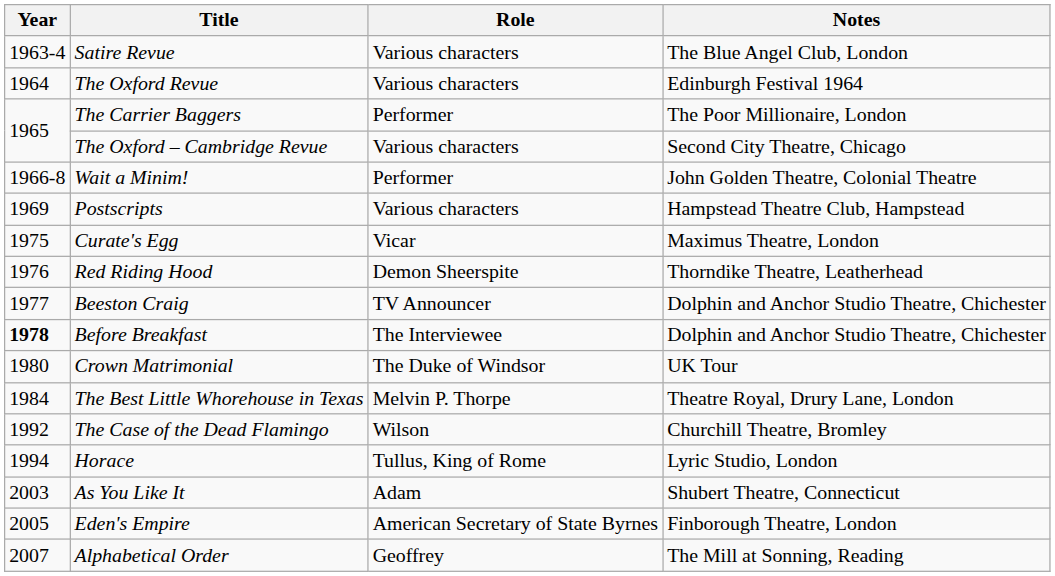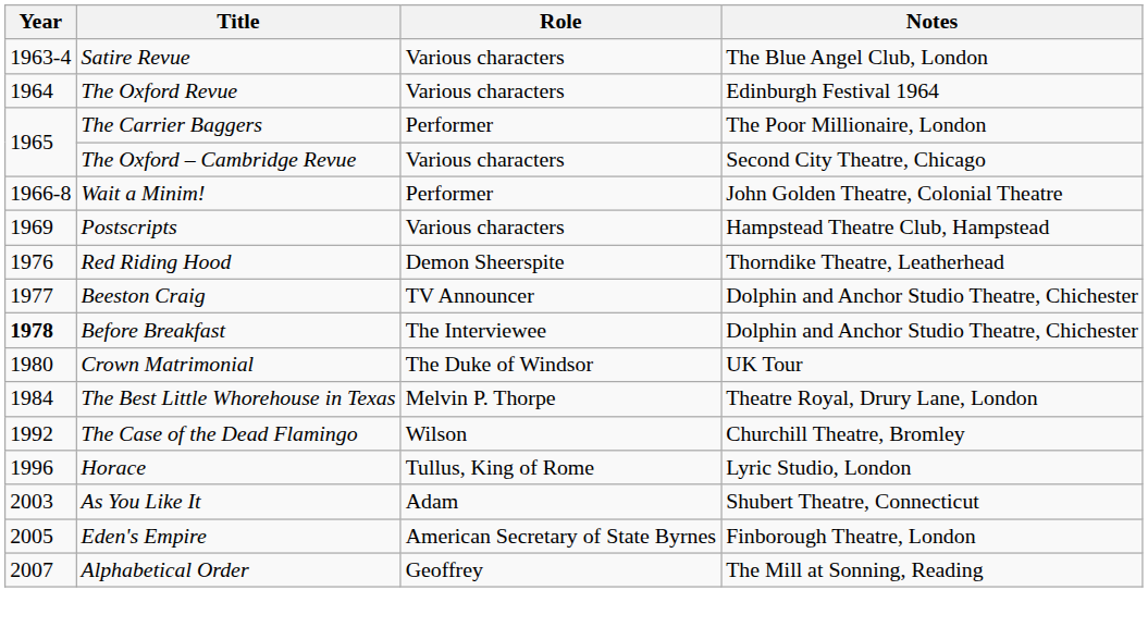 <table class="wikitable">
 <tr>
 <th>Year</th>
 <th>Title</th>
 <th>Role</th>
 <th>Notes</th>
 </tr>
 <tr>
 <td>1963-4</td>
 <td><em>Satire Revue</em></td>
 <td>Various characters</td>
 <td>The Blue Angel Club, London</td>
 </tr>
 <tr>
 <td>1964</td>
 <td><em>The Oxford Revue</em></td>
 <td>Various characters</td>
 <td>Edinburgh Festival 1964</td>
 </tr>
 <tr>
 <td rowspan="2">1965</td>
 <td><em>The Carrier Baggers</em></td>
 <td>Performer</td>
 <td>The Poor Millionaire, London</td>
 </tr>
 <tr>
 <td><em>The Oxford – Cambridge Revue</em></td>
 <td>Various characters</td>
 <td>Second City Theatre, Chicago</td>
 </tr>
 <tr>
 <td>1966-8</td>
 <td><em>Wait a Minim!</em></td>
 <td>Performer</td>
 <td>John Golden Theatre, Colonial Theatre</td>
 </tr>
 <tr>
 <td>1969</td>
 <td><em>Postscripts</em></td>
 <td>Various characters</td>
 <td>Hampstead Theatre Club, Hampstead</td>
 </tr>
 <tr>
-<td>1975</td>
-<td><em>Curate's Egg</em></td>
-<td>Vicar</td>
-<td>Maximus Theatre, London</td>
-</tr>
-<tr>
 <td>1976</td>
 <td><em>Red Riding Hood</em></td>
 <td>Demon Sheerspite</td>
 <td>Thorndike Theatre, Leatherhead</td>
 </tr>
 <tr>
 <td>1977</td>
 <td><em>Beeston Craig</em></td>
 <td>TV Announcer</td>
 <td>Dolphin and Anchor Studio Theatre, Chichester</td>
 </tr>
 <tr>
 <td><strong>1978</strong></td>
 <td><em>Before Breakfast</em></td>
 <td>The Interviewee</td>
 <td>Dolphin and Anchor Studio Theatre, Chichester</td>
 </tr>
 <tr>
 <td>1980</td>
 <td><em>Crown Matrimonial</em></td>
 <td>The Duke of Windsor</td>
 <td>UK Tour</td>
 </tr>
 <tr>
 <td>1984</td>
 <td><em>The Best Little Whorehouse in Texas</em></td>
 <td>Melvin P. Thorpe</td>
 <td>Theatre Royal, Drury Lane, London</td>
 </tr>
 <tr>
 <td>1992</td>
 <td><em>The Case of the Dead Flamingo</em></td>
 <td>Wilson</td>
 <td>Churchill Theatre, Bromley</td>
 </tr>
 <tr>
-<td>1994</td>
+<td>1996</td>
 <td><em>Horace</em></td>
 <td>Tullus, King of Rome</td>
 <td>Lyric Studio, London</td>
 </tr>
 <tr>
 <td>2003</td>
 <td><em>As You Like It</em></td>
 <td>Adam</td>
 <td>Shubert Theatre, Connecticut</td>
 </tr>
 <tr>
 <td>2005</td>
 <td><em>Eden's Empire</em></td>
 <td>American Secretary of State Byrnes</td>
 <td>Finborough Theatre, London</td>
 </tr>
 <tr>
 <td>2007</td>
 <td><em>Alphabetical Order</em></td>
 <td>Geoffrey</td>
 <td>The Mill at Sonning, Reading</td>
 </tr>
 </table>
